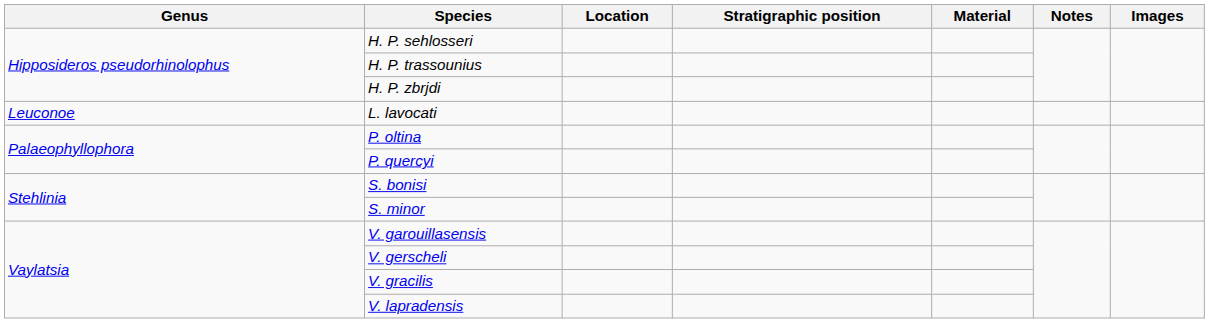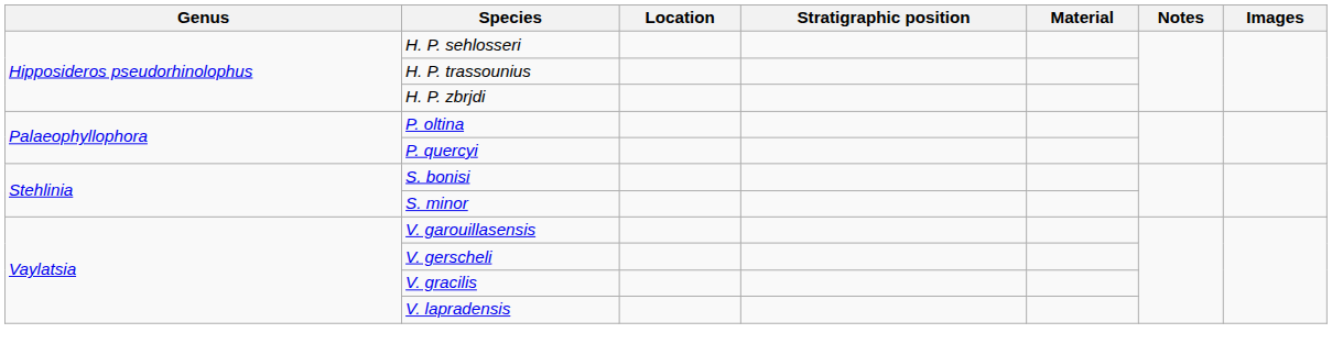 <table class="wikitable sortable"  style="margin:auto; width:100%;">
 <tr>
 <th>Genus</th>
 <th>Species</th>
 <th>Location</th>
 <th>Stratigraphic position</th>
 <th>Material</th>
 <th>Notes</th>
 <th>Images</th>
 </tr>
 <tr>
 <td rowspan = "3"><em><a href='#'>Hipposideros pseudorhinolophus</a></em></td>
 <td><em>H. P. sehlosseri</em></td>
 <td></td>
 <td></td>
 <td></td>
 <td rowspan = "3"></td>
 <td rowspan = "3"></td>
 </tr>
 <tr>
 <td><em>H. P. trassounius</em></td>
 <td></td>
 <td></td>
 <td></td>
 </tr>
 <tr>
 <td><em>H. P. zbrjdi</em></td>
-<td></td>
-<td></td>
-<td></td>
-</tr>
-<tr>
-<td><em><a href='#'>Leuconoe</a></em></td>
-<td><em>L. lavocati</em></td>
-<td></td>
-<td></td>
 <td></td>
 <td></td>
 <td></td>
 </tr>
 <tr>
 <td rowspan = "2"><em><a href='#'>Palaeophyllophora</a></em></td>
 <td><em><a href='#'>P. oltina</a></em></td>
 <td></td>
 <td></td>
 <td></td>
 <td rowspan = "2"></td>
 <td rowspan = "2"></td>
 </tr>
 <tr>
 <td><em><a href='#'>P. quercyi</a></em></td>
 <td></td>
 <td></td>
 <td></td>
 </tr>
 <tr>
 <td rowspan = "2"><em><a href='#'>Stehlinia</a></em></td>
 <td><em><a href='#'>S. bonisi</a></em></td>
 <td></td>
 <td></td>
 <td></td>
 <td rowspan = "2"></td>
 <td rowspan = "2"></td>
 </tr>
 <tr>
 <td><em><a href='#'>S. minor</a></em></td>
 <td></td>
 <td></td>
 <td></td>
 </tr>
 <tr>
 <td rowspan = "4"><em><a href='#'>Vaylatsia</a></em></td>
 <td><em><a href='#'>V. garouillasensis</a></em></td>
 <td></td>
 <td></td>
 <td></td>
 <td rowspan = "4"></td>
 <td rowspan = "4"></td>
 </tr>
 <tr>
 <td><em><a href='#'>V. gerscheli</a></em></td>
 <td></td>
 <td></td>
 <td></td>
 </tr>
 <tr>
 <td><em><a href='#'>V. gracilis</a></em></td>
 <td></td>
 <td></td>
 <td></td>
 </tr>
 <tr>
 <td><em><a href='#'>V. lapradensis</a></em></td>
 <td></td>
 <td></td>
 <td></td>
 </tr>
 </table>
